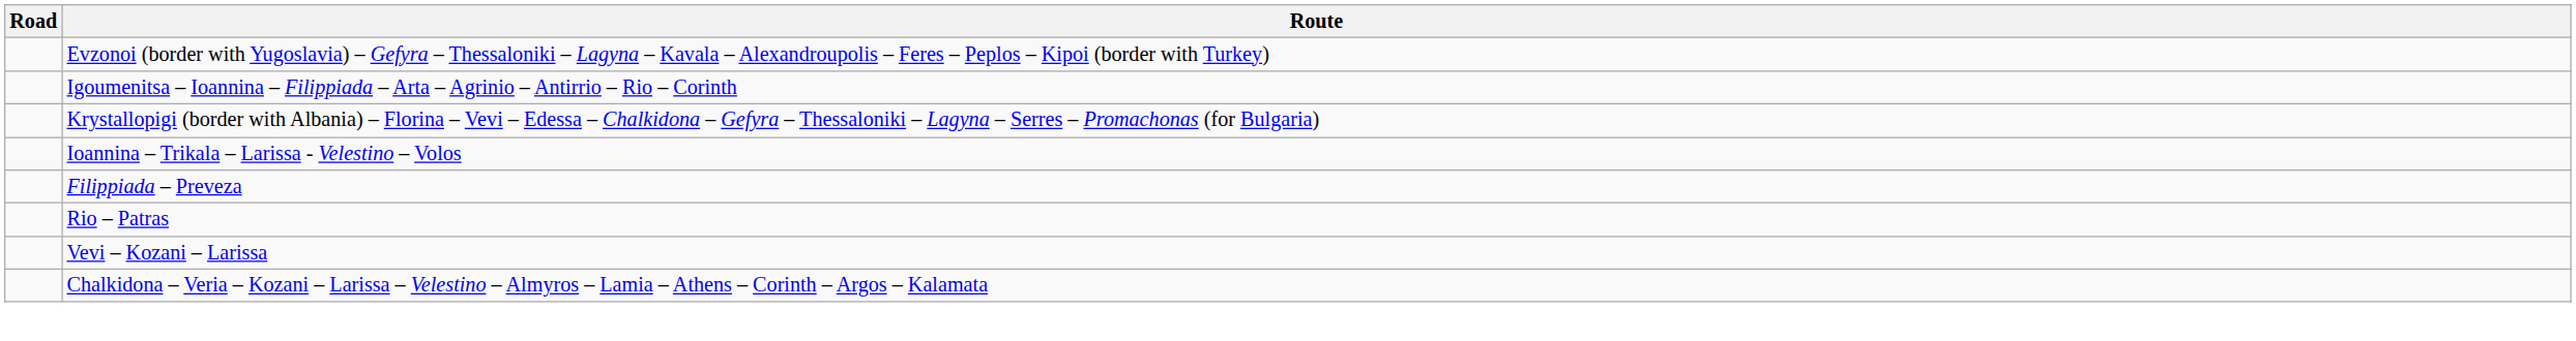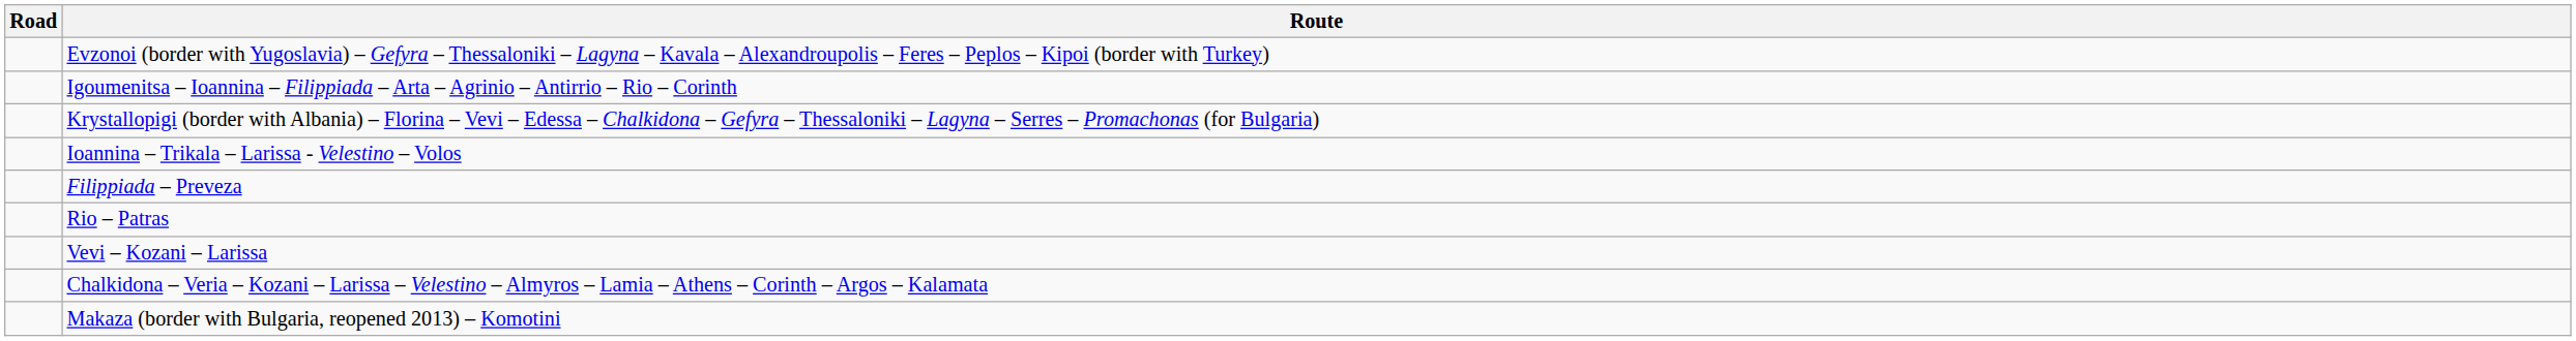 <table class=wikitable>
 <tr>
 <th>Road</th>
 <th style="width:100%">Route</th>
 </tr>
 <tr>
 <td align=center></td>
 <td><a href='#'>Evzonoi</a> (border with <a href='#'>Yugoslavia</a>) – <em><a href='#'>Gefyra</a></em> – <a href='#'>Thessaloniki</a> – <em><a href='#'>Lagyna</a></em> – <a href='#'>Kavala</a> – <a href='#'>Alexandroupolis</a> – <a href='#'>Feres</a> – <a href='#'>Peplos</a> – <a href='#'>Kipoi</a> (border with <a href='#'>Turkey</a>)</td>
 </tr>
 <tr>
 <td align=center></td>
 <td><a href='#'>Igoumenitsa</a> – <a href='#'>Ioannina</a> – <em><a href='#'>Filippiada</a></em> – <a href='#'>Arta</a> – <a href='#'>Agrinio</a> – <a href='#'>Antirrio</a> – <a href='#'>Rio</a> – <a href='#'>Corinth</a></td>
 </tr>
 <tr>
 <td align=center></td>
 <td><a href='#'>Krystallopigi</a> (border with Albania) – <a href='#'>Florina</a> – <a href='#'>Vevi</a> – <a href='#'>Edessa</a> –  <em><a href='#'>Chalkidona</a></em> – <em><a href='#'>Gefyra</a></em> – <a href='#'>Thessaloniki</a> – <em><a href='#'>Lagyna</a></em> – <a href='#'>Serres</a> – <em><a href='#'>Promachonas</a></em> (for <a href='#'>Bulgaria</a>)</td>
 </tr>
 <tr>
 <td align=center></td>
 <td><a href='#'>Ioannina</a> – <a href='#'>Trikala</a> – <a href='#'>Larissa</a> - <em><a href='#'>Velestino</a></em> – <a href='#'>Volos</a></td>
 </tr>
 <tr>
 <td align=center></td>
 <td><em><a href='#'>Filippiada</a></em> – <a href='#'>Preveza</a></td>
 </tr>
 <tr>
 <td align=center></td>
 <td><a href='#'>Rio</a> – <a href='#'>Patras</a></td>
 </tr>
 <tr>
 <td align=center></td>
 <td><a href='#'>Vevi</a> – <a href='#'>Kozani</a> – <a href='#'>Larissa</a></td>
 </tr>
 <tr>
 <td align=center></td>
 <td><a href='#'>Chalkidona</a> – <a href='#'>Veria</a> – <a href='#'>Kozani</a> – <a href='#'>Larissa</a> – <em><a href='#'>Velestino</a></em> – <a href='#'>Almyros</a> – <a href='#'>Lamia</a> – <a href='#'>Athens</a> – <a href='#'>Corinth</a> – <a href='#'>Argos</a> – <a href='#'>Kalamata</a></td>
 </tr>
+<tr>
+<td align=center></td>
+<td><a href='#'>Makaza</a> (border with Bulgaria, reopened 2013) – <a href='#'>Komotini</a></td>
+</tr>
 </table>
